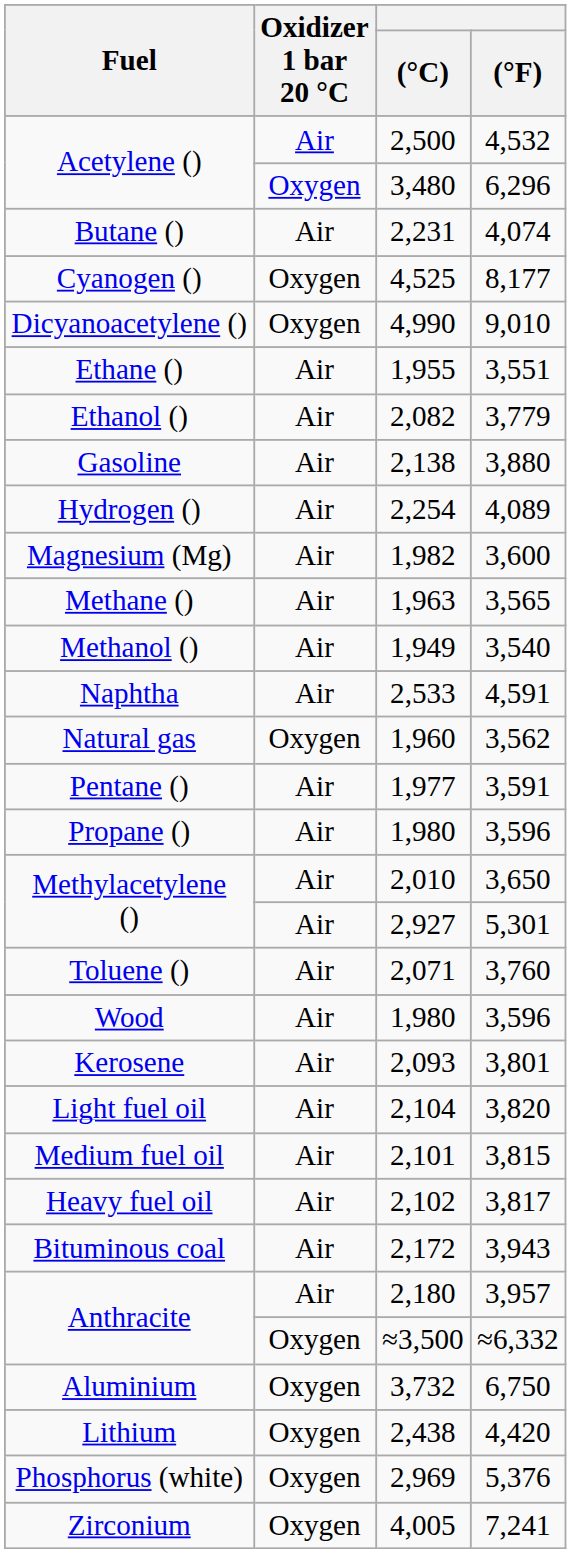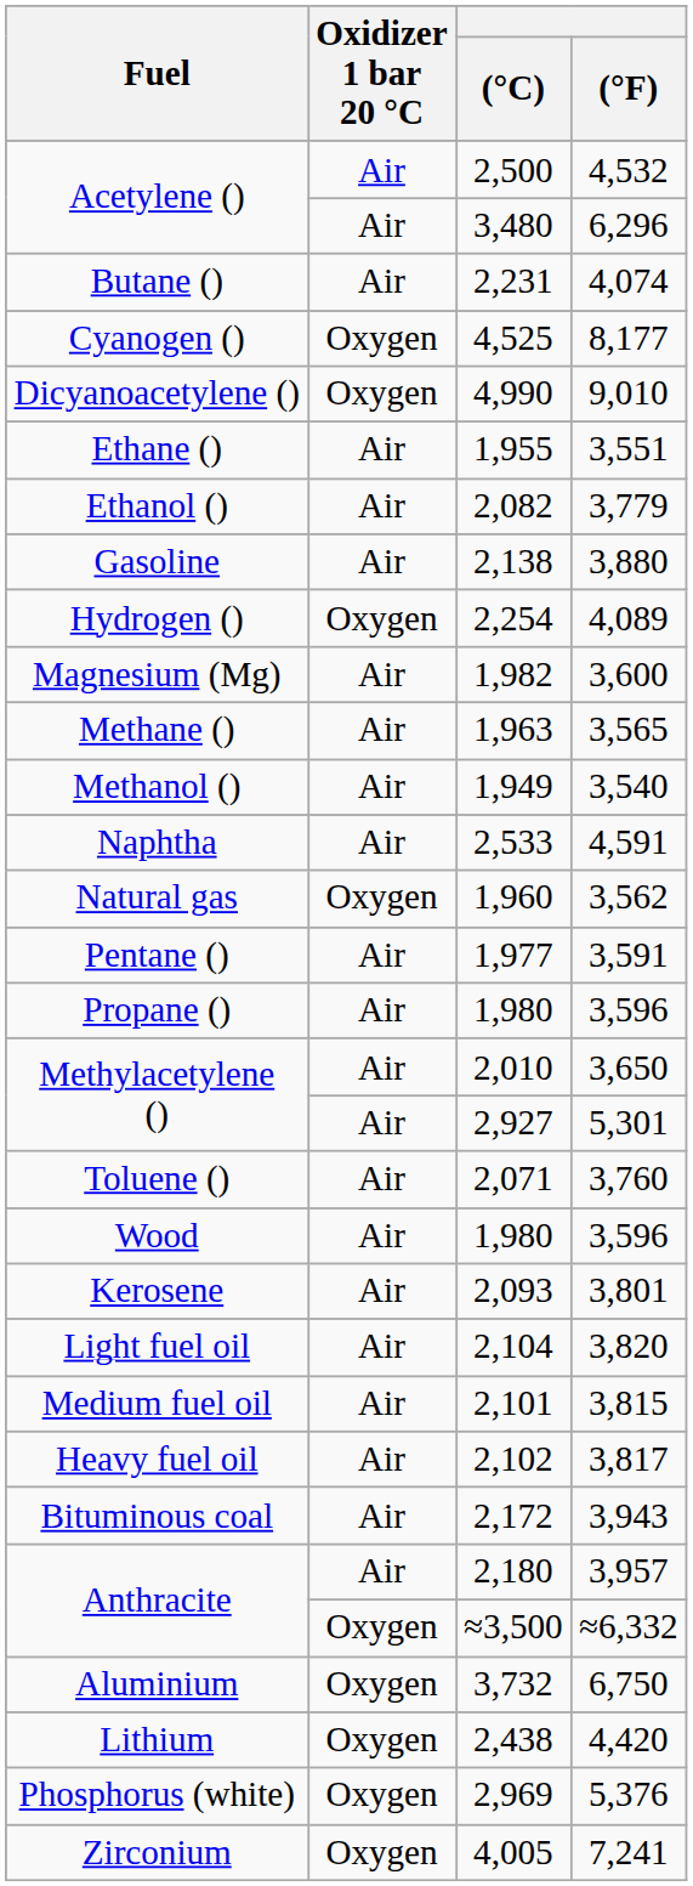 <table class="wikitable sortable" style="text-align:center">
 <tr>
 <th rowspan=2>Fuel</th>
 <th rowspan=2>Oxidizer<br>1 bar<br>20 °C</th>
 <th colspan=2></th>
 </tr>
 <tr>
 <th>(°C)</th>
 <th>(°F)</th>
 </tr>
 <tr>
 <td rowspan=2><a href='#'>Acetylene</a> ()</td>
 <td><a href='#'>Air</a></td>
 <td>2,500</td>
 <td>4,532</td>
 </tr>
 <tr>
-<td><a href='#'>Oxygen</a></td>
+<td>Air</td>
 <td>3,480</td>
 <td>6,296</td>
 </tr>
 <tr>
 <td><a href='#'>Butane</a> ()</td>
 <td>Air</td>
 <td>2,231</td>
 <td>4,074</td>
 </tr>
 <tr>
 <td><a href='#'>Cyanogen</a> ()</td>
 <td>Oxygen</td>
 <td>4,525</td>
 <td>8,177</td>
 </tr>
 <tr>
 <td><a href='#'>Dicyanoacetylene</a> ()</td>
 <td>Oxygen</td>
 <td>4,990</td>
 <td>9,010</td>
 </tr>
 <tr>
 <td><a href='#'>Ethane</a> ()</td>
 <td>Air</td>
 <td>1,955</td>
 <td>3,551</td>
 </tr>
 <tr>
 <td><a href='#'>Ethanol</a> ()</td>
 <td>Air</td>
 <td>2,082</td>
 <td>3,779</td>
 </tr>
 <tr>
 <td><a href='#'>Gasoline</a></td>
 <td>Air</td>
 <td>2,138</td>
 <td>3,880</td>
 </tr>
 <tr>
 <td><a href='#'>Hydrogen</a> ()</td>
-<td>Air</td>
+<td>Oxygen</td>
 <td>2,254</td>
 <td>4,089</td>
 </tr>
 <tr>
 <td><a href='#'>Magnesium</a> (Mg)</td>
 <td>Air</td>
 <td>1,982</td>
 <td>3,600</td>
 </tr>
 <tr>
 <td><a href='#'>Methane</a> ()</td>
 <td>Air</td>
 <td>1,963</td>
 <td>3,565</td>
 </tr>
 <tr>
 <td><a href='#'>Methanol</a> ()</td>
 <td>Air</td>
 <td>1,949</td>
 <td>3,540</td>
 </tr>
 <tr>
 <td><a href='#'>Naphtha</a></td>
 <td>Air</td>
 <td>2,533</td>
 <td>4,591</td>
 </tr>
 <tr>
 <td><a href='#'>Natural gas</a></td>
 <td>Oxygen</td>
 <td>1,960</td>
 <td>3,562</td>
 </tr>
 <tr>
 <td><a href='#'>Pentane</a> ()</td>
 <td>Air</td>
 <td>1,977</td>
 <td>3,591</td>
 </tr>
 <tr>
 <td><a href='#'>Propane</a> ()</td>
 <td>Air</td>
 <td>1,980</td>
 <td>3,596</td>
 </tr>
 <tr>
 <td rowspan=2><a href='#'>Methylacetylene</a> <br>()</td>
 <td>Air</td>
 <td>2,010</td>
 <td>3,650</td>
 </tr>
 <tr>
 <td>Air</td>
 <td>2,927</td>
 <td>5,301</td>
 </tr>
 <tr>
 <td><a href='#'>Toluene</a> ()</td>
 <td>Air</td>
 <td>2,071</td>
 <td>3,760</td>
 </tr>
 <tr>
 <td><a href='#'>Wood</a></td>
 <td>Air</td>
 <td>1,980</td>
 <td>3,596</td>
 </tr>
 <tr>
 <td><a href='#'>Kerosene</a></td>
 <td>Air</td>
 <td>2,093</td>
 <td>3,801</td>
 </tr>
 <tr>
 <td><a href='#'>Light fuel oil</a></td>
 <td>Air</td>
 <td>2,104</td>
 <td>3,820</td>
 </tr>
 <tr>
 <td><a href='#'>Medium fuel oil</a></td>
 <td>Air</td>
 <td>2,101</td>
 <td>3,815</td>
 </tr>
 <tr>
 <td><a href='#'>Heavy fuel oil</a></td>
 <td>Air</td>
 <td>2,102</td>
 <td>3,817</td>
 </tr>
 <tr>
 <td><a href='#'>Bituminous coal</a></td>
 <td>Air</td>
 <td>2,172</td>
 <td>3,943</td>
 </tr>
 <tr>
 <td rowspan=2><a href='#'>Anthracite</a></td>
 <td>Air</td>
 <td>2,180</td>
 <td>3,957</td>
 </tr>
 <tr>
 <td>Oxygen</td>
 <td data-sort-value="3,500">≈3,500</td>
 <td data-sort-value="6332">≈6,332</td>
 </tr>
 <tr>
 <td><a href='#'>Aluminium</a></td>
 <td>Oxygen</td>
 <td>3,732</td>
 <td>6,750</td>
 </tr>
 <tr>
 <td><a href='#'>Lithium</a></td>
 <td>Oxygen</td>
 <td>2,438</td>
 <td>4,420</td>
 </tr>
 <tr>
 <td><a href='#'>Phosphorus</a> (white)</td>
 <td>Oxygen</td>
 <td>2,969</td>
 <td>5,376</td>
 </tr>
 <tr>
 <td><a href='#'>Zirconium</a></td>
 <td>Oxygen</td>
 <td>4,005</td>
 <td>7,241</td>
 </tr>
 </table>
